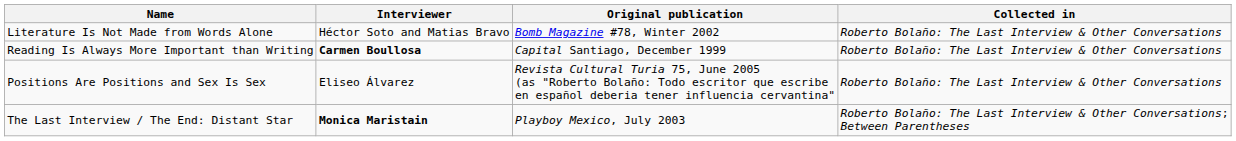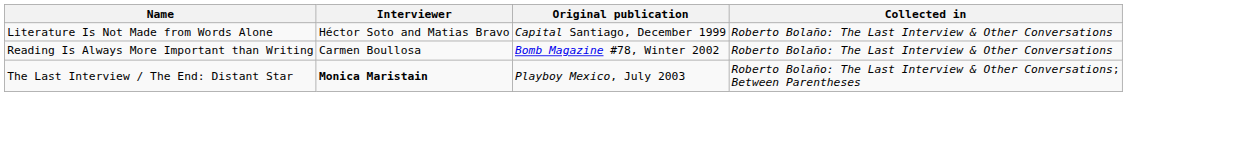 <table class="wikitable">
 <tr>
 <th>Name</th>
 <th>Interviewer</th>
 <th>Original publication</th>
 <th>Collected in</th>
 </tr>
 <tr>
 <td>Literature Is Not Made from Words Alone</td>
 <td>Héctor Soto and Matias Bravo</td>
-<td><em><a href='#'>Bomb Magazine</a></em> #78, Winter 2002</td>
+<td><em>Capital</em> Santiago, December 1999</td>
 <td><em>Roberto Bolaño: The Last Interview & Other Conversations</em></td>
 </tr>
 <tr>
 <td>Reading Is Always More Important than Writing</td>
-<td><strong>Carmen Boullosa</strong></td>
-<td><em>Capital</em> Santiago, December 1999</td>
-<td><em>Roberto Bolaño: The Last Interview & Other Conversations</em></td>
-</tr>
-<tr>
-<td>Positions Are Positions and Sex Is Sex</td>
-<td>Eliseo Álvarez</td>
-<td><em>Revista Cultural Turia</em> 75, June 2005<br>(as "Roberto Bolaño: Todo escritor que escribe<br>en español deberia tener influencia cervantina"</td>
+<td>Carmen Boullosa</td>
+<td><em><a href='#'>Bomb Magazine</a></em> #78, Winter 2002</td>
 <td><em>Roberto Bolaño: The Last Interview & Other Conversations</em></td>
 </tr>
 <tr>
 <td>The Last Interview / The End: Distant Star</td>
 <td><strong>Monica Maristain</strong></td>
 <td><em>Playboy Mexico</em>, July 2003</td>
 <td><em>Roberto Bolaño: The Last Interview & Other Conversations</em>;<br><em>Between Parentheses</em></td>
 </tr>
 </table>
